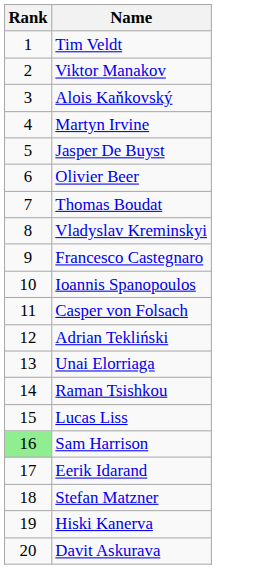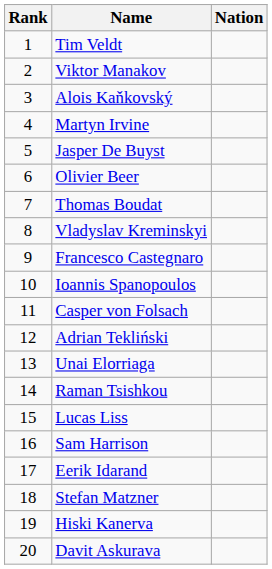 <table class="wikitable sortable" style="text-align:center">
 <tr>
 <th>Rank</th>
 <th>Name</th>
+<th>Nation</th>
 </tr>
 <tr>
 <td>1</td>
 <td align=left><a href='#'>Tim Veldt</a></td>
+<td align=left></td>
 </tr>
 <tr>
 <td>2</td>
 <td align=left><a href='#'>Viktor Manakov</a></td>
+<td align=left></td>
 </tr>
 <tr>
 <td>3</td>
 <td align=left><a href='#'>Alois Kaňkovský</a></td>
+<td align=left></td>
 </tr>
 <tr>
 <td>4</td>
 <td align=left><a href='#'>Martyn Irvine</a></td>
+<td align=left></td>
 </tr>
 <tr>
 <td>5</td>
 <td align=left><a href='#'>Jasper De Buyst</a></td>
+<td align=left></td>
 </tr>
 <tr>
 <td>6</td>
 <td align=left><a href='#'>Olivier Beer</a></td>
+<td align=left></td>
 </tr>
 <tr>
 <td>7</td>
 <td align=left><a href='#'>Thomas Boudat</a></td>
+<td align=left></td>
 </tr>
 <tr>
 <td>8</td>
 <td align=left><a href='#'>Vladyslav Kreminskyi</a></td>
+<td align=left></td>
 </tr>
 <tr>
 <td>9</td>
 <td align=left><a href='#'>Francesco Castegnaro</a></td>
+<td align=left></td>
 </tr>
 <tr>
 <td>10</td>
 <td align=left><a href='#'>Ioannis Spanopoulos</a></td>
+<td align=left></td>
 </tr>
 <tr>
 <td>11</td>
 <td align=left><a href='#'>Casper von Folsach</a></td>
+<td align=left></td>
 </tr>
 <tr>
 <td>12</td>
 <td align=left><a href='#'>Adrian Tekliński</a></td>
+<td align=left></td>
 </tr>
 <tr>
 <td>13</td>
 <td align=left><a href='#'>Unai Elorriaga</a></td>
+<td align=left></td>
 </tr>
 <tr>
 <td>14</td>
 <td align=left><a href='#'>Raman Tsishkou</a></td>
+<td align=left></td>
 </tr>
 <tr>
 <td>15</td>
 <td align=left><a href='#'>Lucas Liss</a></td>
+<td align=left></td>
 </tr>
 <tr>
-<td style="background: lightgreen;">16</td>
+<td>16</td>
 <td align=left><a href='#'>Sam Harrison</a></td>
+<td align=left></td>
 </tr>
 <tr>
 <td>17</td>
 <td align=left><a href='#'>Eerik Idarand</a></td>
+<td align=left></td>
 </tr>
 <tr>
 <td>18</td>
 <td align=left><a href='#'>Stefan Matzner</a></td>
+<td align=left></td>
 </tr>
 <tr>
 <td>19</td>
 <td align=left><a href='#'>Hiski Kanerva</a></td>
+<td align=left></td>
 </tr>
 <tr>
 <td>20</td>
 <td align=left><a href='#'>Davit Askurava</a></td>
+<td align=left></td>
 </tr>
 </table>
